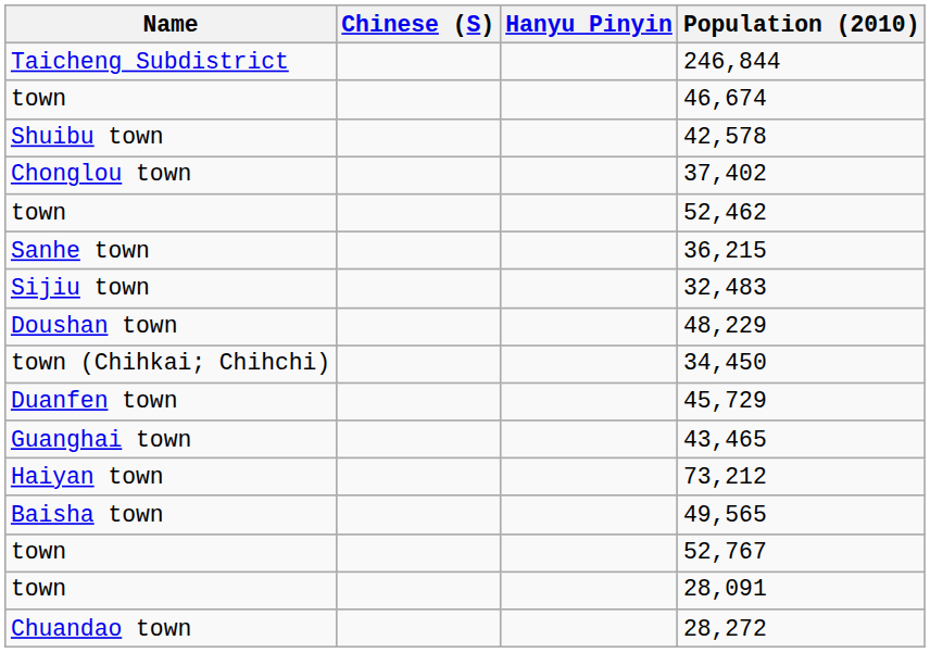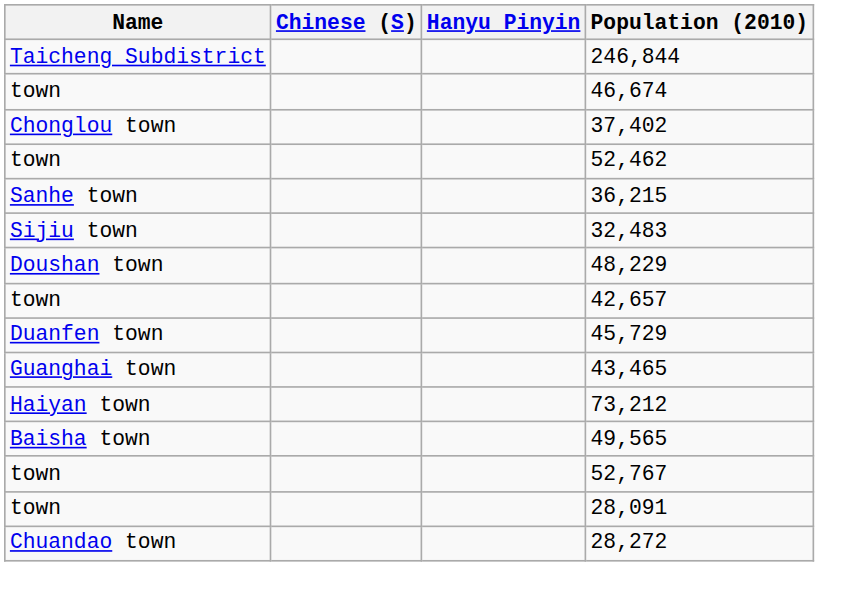 <table class="wikitable">
 <tr>
 <th>Name</th>
 <th><a href='#'>Chinese</a> (<a href='#'>S</a>)</th>
 <th><a href='#'>Hanyu Pinyin</a></th>
 <th>Population (2010)</th>
 </tr>
 <tr>
 <td><a href='#'>Taicheng Subdistrict</a></td>
 <td></td>
 <td></td>
 <td>246,844</td>
 </tr>
 <tr>
 <td> town</td>
 <td></td>
 <td></td>
 <td>46,674</td>
-</tr>
-<tr>
-<td><a href='#'>Shuibu</a> town</td>
-<td></td>
-<td></td>
-<td>42,578</td>
 </tr>
 <tr>
 <td><a href='#'>Chonglou</a> town</td>
 <td></td>
 <td></td>
 <td>37,402</td>
 </tr>
 <tr>
 <td> town</td>
 <td></td>
 <td></td>
 <td>52,462</td>
 </tr>
 <tr>
 <td><a href='#'>Sanhe</a> town</td>
 <td></td>
 <td></td>
 <td>36,215</td>
 </tr>
 <tr>
 <td><a href='#'>Sijiu</a> town</td>
 <td></td>
 <td></td>
 <td>32,483</td>
 </tr>
 <tr>
 <td><a href='#'>Doushan</a> town</td>
 <td></td>
 <td></td>
 <td>48,229</td>
 </tr>
 <tr>
-<td> town (Chihkai; Chihchi)</td>
+<td> town</td>
 <td></td>
 <td></td>
-<td>34,450</td>
+<td>42,657</td>
 </tr>
 <tr>
 <td><a href='#'>Duanfen</a> town</td>
 <td></td>
 <td></td>
 <td>45,729</td>
 </tr>
 <tr>
 <td><a href='#'>Guanghai</a> town</td>
 <td></td>
 <td></td>
 <td>43,465</td>
 </tr>
 <tr>
 <td><a href='#'>Haiyan</a> town</td>
 <td></td>
 <td></td>
 <td>73,212</td>
 </tr>
 <tr>
 <td><a href='#'>Baisha</a> town</td>
 <td></td>
 <td></td>
 <td>49,565</td>
 </tr>
 <tr>
 <td> town</td>
 <td></td>
 <td></td>
 <td>52,767</td>
 </tr>
 <tr>
 <td> town</td>
 <td></td>
 <td></td>
 <td>28,091</td>
 </tr>
 <tr>
 <td><a href='#'>Chuandao</a> town</td>
 <td></td>
 <td></td>
 <td>28,272</td>
 </tr>
 </table>
